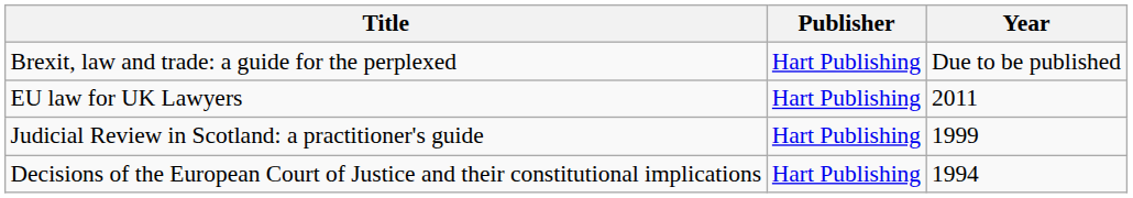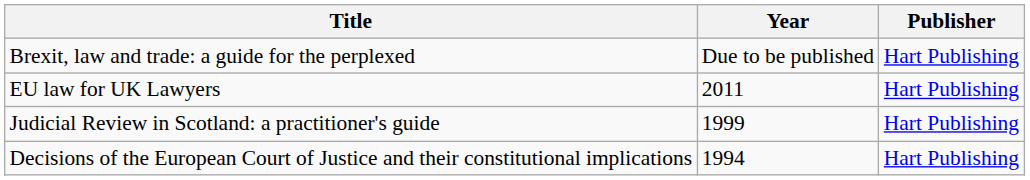 <table class="wikitable">
 <tr>
 <th>Title</th>
+<th>Year</th>
 <th>Publisher</th>
-<th>Year</th>
 </tr>
 <tr>
 <td>Brexit, law and trade: a guide for the perplexed</td>
+<td>Due to be published</td>
 <td><a href='#'>Hart Publishing</a></td>
-<td>Due to be published</td>
 </tr>
 <tr>
 <td>EU law for UK Lawyers</td>
+<td>2011</td>
 <td><a href='#'>Hart Publishing</a></td>
-<td>2011</td>
 </tr>
 <tr>
 <td>Judicial Review in Scotland: a practitioner's guide</td>
+<td>1999</td>
 <td><a href='#'>Hart Publishing</a></td>
-<td>1999</td>
 </tr>
 <tr>
 <td>Decisions of the European Court of Justice and their constitutional implications</td>
+<td>1994</td>
 <td><a href='#'>Hart Publishing</a></td>
-<td>1994</td>
 </tr>
 </table>
